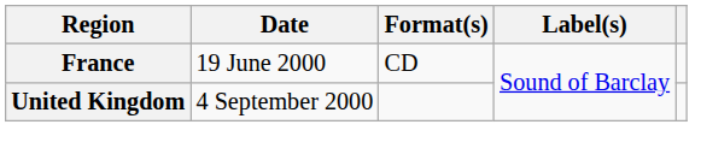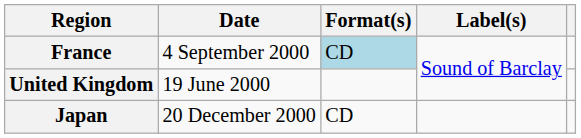 <table class="wikitable plainrowheaders">
 <tr>
 <th scope="col">Region</th>
 <th scope="col">Date</th>
 <th scope="col">Format(s)</th>
 <th scope="col">Label(s)</th>
 <th scope="col"></th>
 </tr>
 <tr>
 <th scope="row">France</th>
-<td>19 June 2000</td>
-<td>CD</td>
+<td>4 September 2000</td>
+<td style="background: lightblue;">CD</td>
 <td rowspan="2"><a href='#'>Sound of Barclay</a></td>
 <td></td>
 </tr>
 <tr>
 <th scope="row">United Kingdom</th>
-<td>4 September 2000</td>
+<td>19 June 2000</td>
+<td></td>
+<td></td>
+</tr>
+<tr>
+<th scope="row">Japan</th>
+<td>20 December 2000</td>
+<td>CD</td>
 <td></td>
 <td></td>
 </tr>
 </table>
